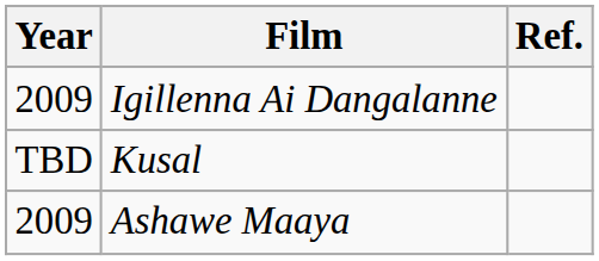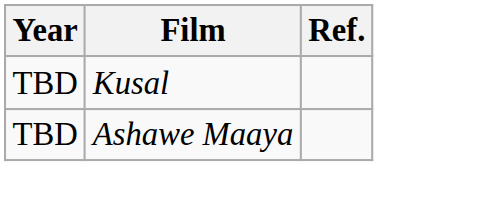 <table class="wikitable">
 <tr>
 <th>Year</th>
 <th>Film</th>
 <th>Ref.</th>
 </tr>
 <tr>
-<td>2009</td>
-<td><em>Igillenna Ai Dangalanne</em></td>
-<td></td>
-</tr>
-<tr>
 <td>TBD</td>
 <td><em>Kusal</em></td>
 <td></td>
 </tr>
 <tr>
-<td>2009</td>
+<td>TBD</td>
 <td><em>Ashawe Maaya</em></td>
 <td></td>
 </tr>
 </table>
